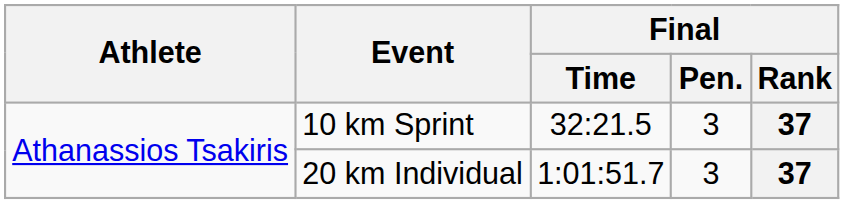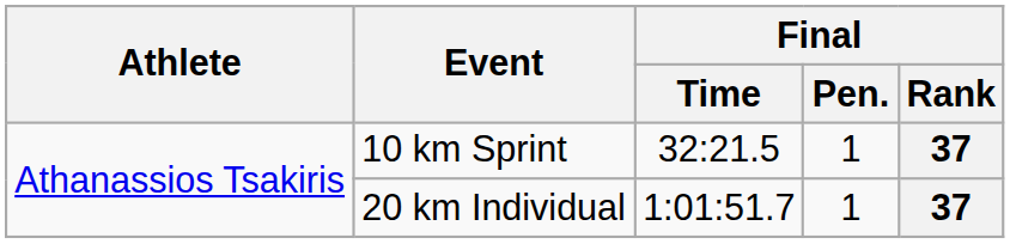 <table class="wikitable" style="font-size:90%">
 <tr>
 <th rowspan="2">Athlete</th>
 <th rowspan="2">Event</th>
 <th colspan="3">Final</th>
 </tr>
 <tr>
 <th>Time</th>
 <th>Pen.</th>
 <th>Rank</th>
 </tr>
 <tr>
 <td rowspan=2><a href='#'>Athanassios Tsakiris</a></td>
 <td>10 km Sprint</td>
 <td align="center">32:21.5</td>
-<td align="center">3</td>
+<td align="center">1</td>
 <th align="center">37</th>
 </tr>
 <tr>
 <td>20 km Individual</td>
 <td align="center">1:01:51.7</td>
-<td align="center">3</td>
+<td align="center">1</td>
 <th align="center">37</th>
 </tr>
 </table>
